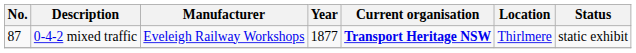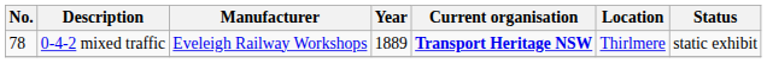 <table class="wikitable">
 <tr>
 <th>No.</th>
 <th>Description</th>
 <th>Manufacturer</th>
 <th>Year</th>
 <th>Current organisation</th>
 <th>Location</th>
 <th>Status</th>
 </tr>
 <tr>
-<td>87 </td>
+<td>78 </td>
 <td><a href='#'>0-4-2</a> mixed traffic</td>
 <td><a href='#'>Eveleigh Railway Workshops</a></td>
-<td>1877</td>
+<td>1889</td>
 <td><strong><a href='#'>Transport Heritage NSW</a></strong></td>
 <td><a href='#'>Thirlmere</a></td>
 <td>static exhibit</td>
 </tr>
 <tr>
 </tr>
 </table>
